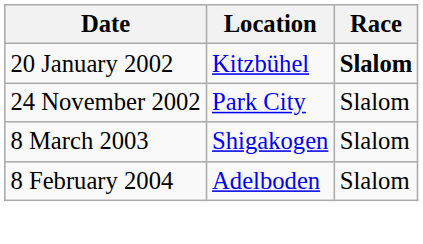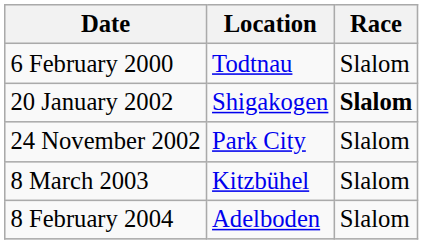 <table class="wikitable">
 <tr>
 <th>Date</th>
 <th>Location</th>
 <th>Race</th>
 </tr>
 <tr>
+<td>6 February 2000</td>
+<td> <a href='#'>Todtnau</a></td>
+<td>Slalom</td>
+</tr>
+<tr>
 <td>20 January 2002</td>
-<td> <a href='#'>Kitzbühel</a></td>
+<td> <a href='#'>Shigakogen</a></td>
 <td><strong>Slalom</strong></td>
 </tr>
 <tr>
 <td>24 November 2002</td>
 <td> <a href='#'>Park City</a></td>
 <td>Slalom</td>
 </tr>
 <tr>
 <td>8 March 2003</td>
-<td> <a href='#'>Shigakogen</a></td>
+<td> <a href='#'>Kitzbühel</a></td>
 <td>Slalom</td>
 </tr>
 <tr>
 <td>8 February 2004</td>
 <td> <a href='#'>Adelboden</a></td>
 <td>Slalom</td>
 </tr>
 </table>
